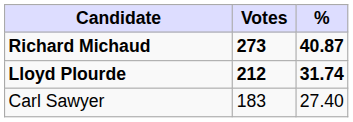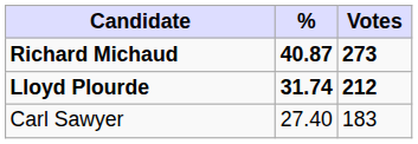 <table class="wikitable">
 <tr>
 <th style="background:#ddf; width:200px;">Candidate</th>
+<th style="background:#ddf; width:30px;">%</th>
 <th style="background:#ddf; width:50px;">Votes</th>
-<th style="background:#ddf; width:30px;">%</th>
 </tr>
 <tr>
 <td><strong>Richard Michaud</strong></td>
+<td><strong>40.87</strong></td>
 <td><strong>273</strong></td>
-<td><strong>40.87</strong></td>
 </tr>
 <tr>
 <td><strong>Lloyd Plourde</strong></td>
+<td><strong>31.74</strong></td>
 <td><strong>212</strong></td>
-<td><strong>31.74</strong></td>
 </tr>
 <tr>
 <td>Carl Sawyer</td>
+<td>27.40</td>
 <td>183</td>
-<td>27.40</td>
 </tr>
 </table>
